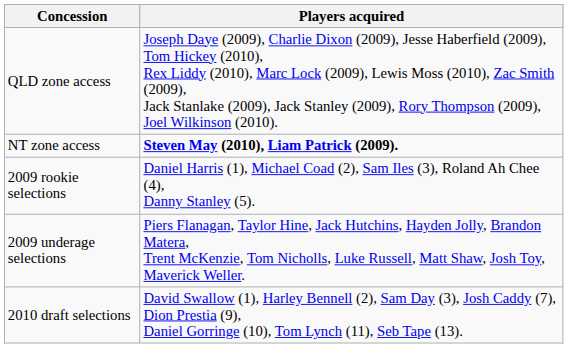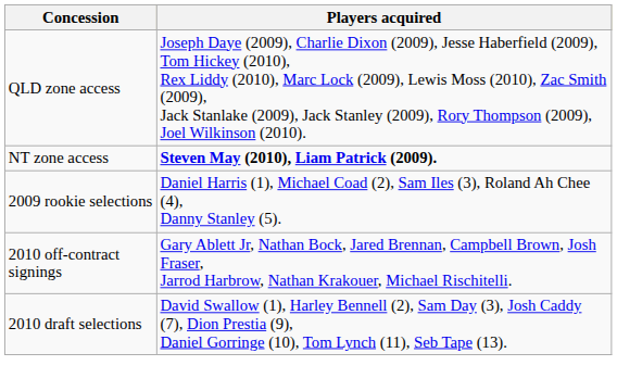 <table class="wikitable">
 <tr style="background:#bdb76b;">
 <th>Concession</th>
 <th>Players acquired</th>
 </tr>
 <tr>
 <td>QLD zone access</td>
 <td><a href='#'>Joseph Daye</a> (2009), <a href='#'>Charlie Dixon</a> (2009), Jesse Haberfield (2009), <a href='#'>Tom Hickey</a> (2010), <br><a href='#'>Rex Liddy</a> (2010), <a href='#'>Marc Lock</a> (2009), Lewis Moss (2010), <a href='#'>Zac Smith</a> (2009), <br>Jack Stanlake (2009), Jack Stanley (2009), <a href='#'>Rory Thompson</a> (2009), <a href='#'>Joel Wilkinson</a> (2010).</td>
 </tr>
 <tr>
 <td>NT zone access</td>
 <td><strong><a href='#'>Steven May</a> (2010), <a href='#'>Liam Patrick</a> (2009).</strong></td>
 </tr>
 <tr>
 <td>2009 rookie selections</td>
 <td><a href='#'>Daniel Harris</a> (1), <a href='#'>Michael Coad</a> (2), <a href='#'>Sam Iles</a> (3), Roland Ah Chee (4), <br> <a href='#'>Danny Stanley</a> (5).</td>
 </tr>
 <tr>
-<td>2009 underage selections</td>
-<td><a href='#'>Piers Flanagan</a>, <a href='#'>Taylor Hine</a>, <a href='#'>Jack Hutchins</a>, <a href='#'>Hayden Jolly</a>, <a href='#'>Brandon Matera</a>, <br><a href='#'>Trent McKenzie</a>, <a href='#'>Tom Nicholls</a>, <a href='#'>Luke Russell</a>, <a href='#'>Matt Shaw</a>, <a href='#'>Josh Toy</a>, <br><a href='#'>Maverick Weller</a>.</td>
+<td>2010 off-contract signings</td>
+<td><a href='#'>Gary Ablett Jr</a>, <a href='#'>Nathan Bock</a>, <a href='#'>Jared Brennan</a>, <a href='#'>Campbell Brown</a>, <a href='#'>Josh Fraser</a>, <br> <a href='#'>Jarrod Harbrow</a>, <a href='#'>Nathan Krakouer</a>, <a href='#'>Michael Rischitelli</a>.</td>
 </tr>
 <tr>
 <td>2010 draft selections</td>
 <td><a href='#'>David Swallow</a> (1), <a href='#'>Harley Bennell</a> (2), <a href='#'>Sam Day</a> (3), <a href='#'>Josh Caddy</a> (7), <a href='#'>Dion Prestia</a> (9), <br> <a href='#'>Daniel Gorringe</a> (10), <a href='#'>Tom Lynch</a> (11), <a href='#'>Seb Tape</a> (13).</td>
 </tr>
 </table>
